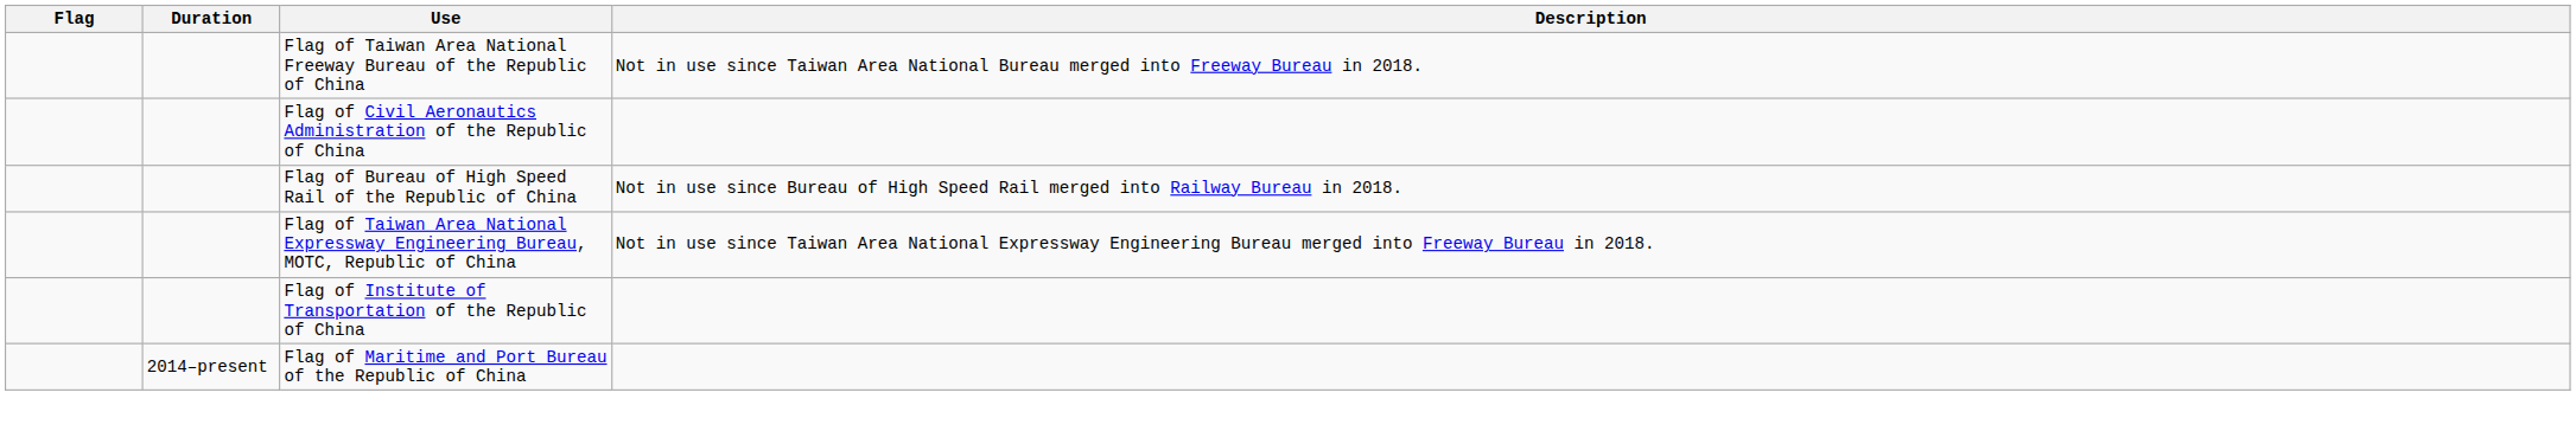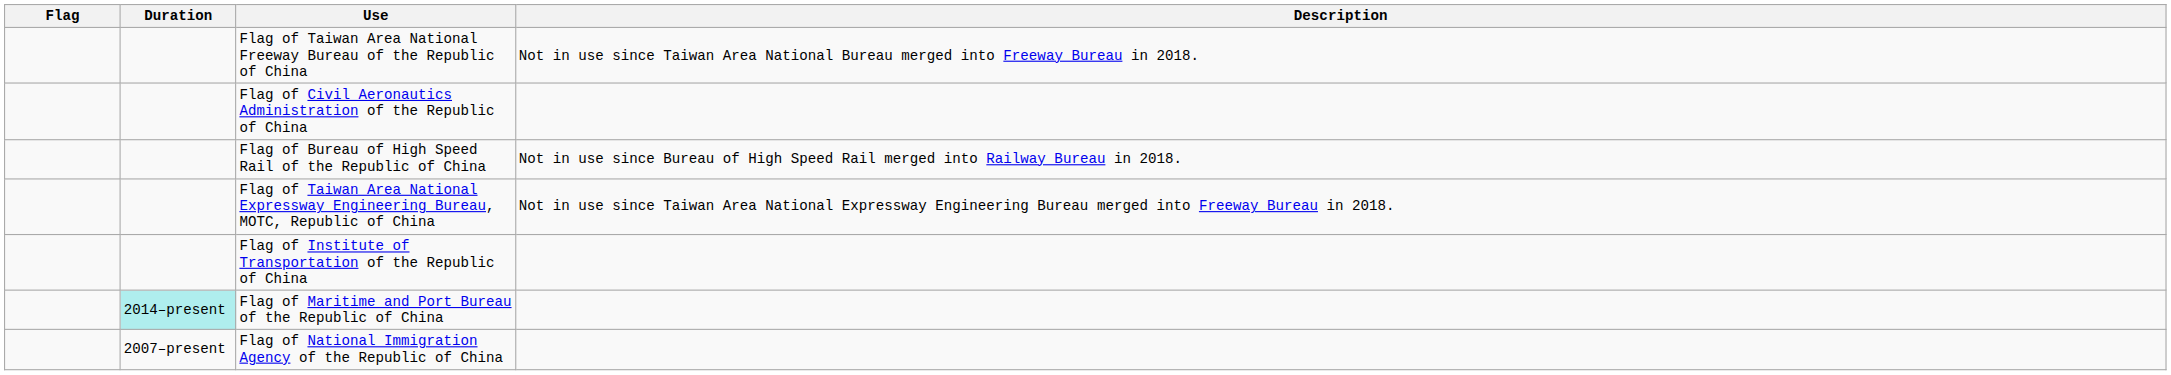 <table class="wikitable" width="100%">
 <tr>
 <th style="width:100px;">Flag</th>
 <th style="width:100px;">Duration</th>
 <th style="width:250px;">Use</th>
 <th style="min-width:250px">Description</th>
 </tr>
 <tr>
 <td></td>
 <td></td>
 <td>Flag of Taiwan Area National Freeway Bureau of the Republic of China</td>
 <td>Not in use since Taiwan Area National Bureau merged into <a href='#'>Freeway Bureau</a> in 2018.</td>
 </tr>
 <tr>
 <td></td>
 <td></td>
 <td>Flag of <a href='#'>Civil Aeronautics Administration</a> of the Republic of China</td>
 <td></td>
 </tr>
 <tr>
 <td></td>
 <td></td>
 <td>Flag of Bureau of High Speed Rail of the Republic of China</td>
 <td>Not in use since Bureau of High Speed Rail merged into <a href='#'>Railway Bureau</a> in 2018.</td>
 </tr>
 <tr>
 <td></td>
 <td></td>
 <td>Flag of <a href='#'>Taiwan Area National Expressway Engineering Bureau</a>, MOTC, Republic of China</td>
 <td>Not in use since Taiwan Area National Expressway Engineering Bureau merged into <a href='#'>Freeway Bureau</a> in 2018.</td>
 </tr>
 <tr>
 <td></td>
 <td></td>
 <td>Flag of <a href='#'>Institute of Transportation</a> of the Republic of China</td>
 <td></td>
 </tr>
 <tr>
 <td></td>
-<td>2014–present</td>
+<td style="background: paleturquoise;">2014–present</td>
 <td>Flag of <a href='#'>Maritime and Port Bureau</a> of the Republic of China</td>
 <td></td>
 </tr>
+<tr>
+<td></td>
+<td>2007–present</td>
+<td>Flag of <a href='#'>National Immigration Agency</a> of the Republic of China</td>
+<td></td>
+</tr>
 </table>
